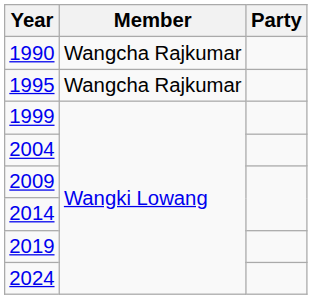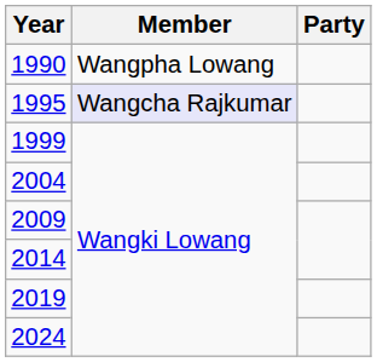 <table class="wikitable sortable">
 <tr>
 <th>Year</th>
 <th>Member</th>
 <th colspan=2>Party</th>
 </tr>
 <tr>
 <td><a href='#'>1990</a></td>
-<td>Wangcha Rajkumar</td>
+<td>Wangpha Lowang</td>
 <td></td>
 </tr>
 <tr>
 <td><a href='#'>1995</a></td>
-<td>Wangcha Rajkumar</td>
+<td style="background: lavender;">Wangcha Rajkumar</td>
 <td></td>
 </tr>
 <tr>
 <td><a href='#'>1999</a></td>
 <td rowspan=6><a href='#'>Wangki Lowang</a></td>
 <td></td>
 </tr>
 <tr>
 <td><a href='#'>2004</a></td>
 <td></td>
 </tr>
 <tr>
 <td><a href='#'>2009</a></td>
 </tr>
 <tr>
 <td><a href='#'>2014</a></td>
 </tr>
 <tr>
 <td><a href='#'>2019</a></td>
 <td></td>
 </tr>
 <tr>
 <td><a href='#'>2024</a></td>
 </tr>
 </table>
